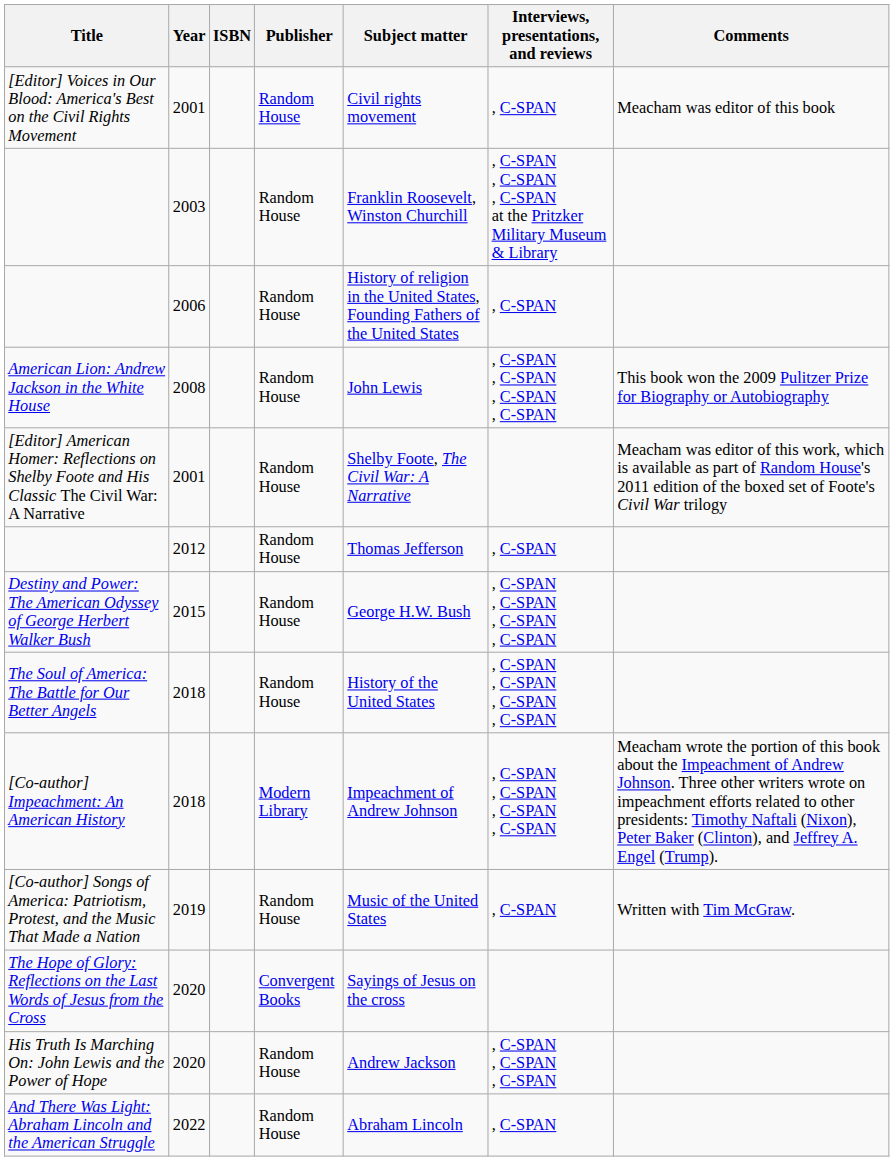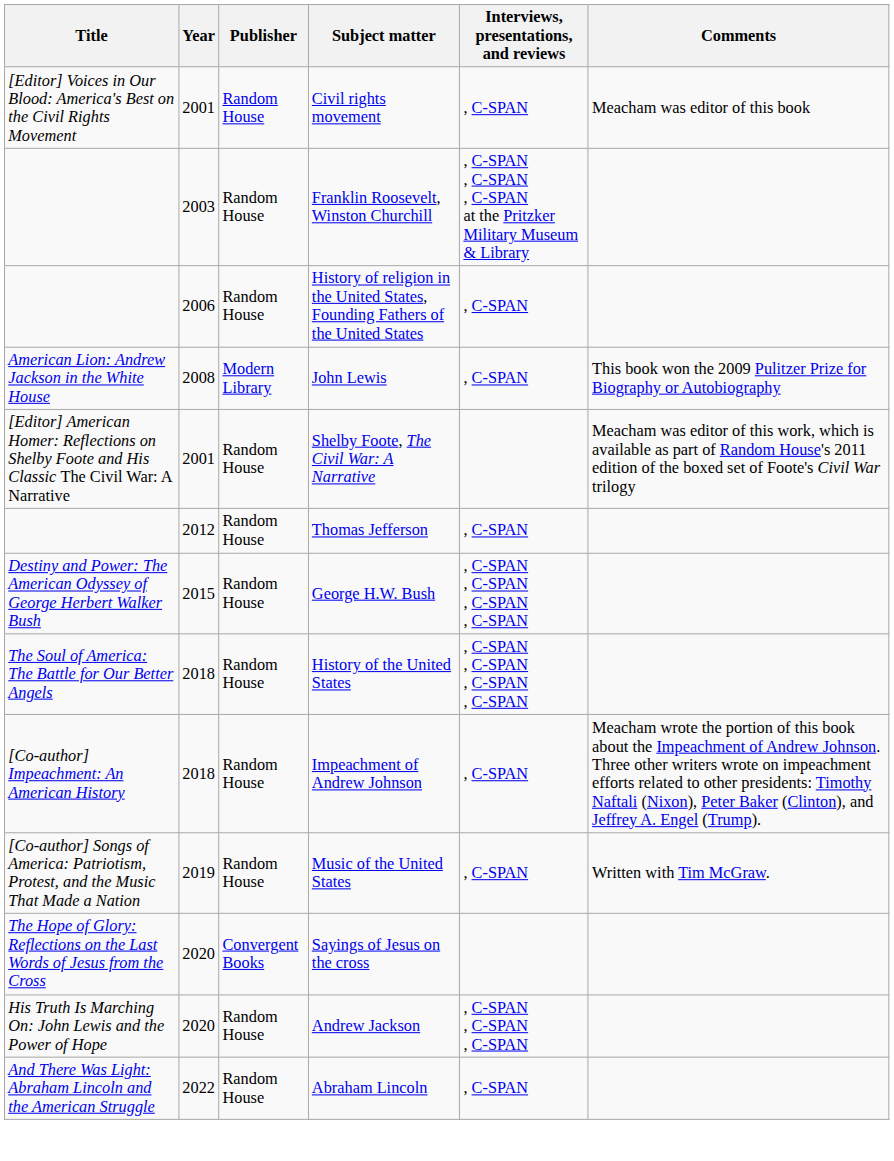 <table class="wikitable" border=1 cellspacing=0 cellpadding=5>
 <tr>
 <th>Title</th>
 <th>Year</th>
-<th>ISBN</th>
 <th>Publisher</th>
 <th>Subject matter</th>
 <th>Interviews, presentations, and reviews</th>
 <th>Comments</th>
 </tr>
 <tr>
 <td><em>[Editor] Voices in Our Blood: America's Best on the Civil Rights Movement</em></td>
 <td>2001</td>
-<td></td>
 <td><a href='#'>Random House</a></td>
 <td><a href='#'>Civil rights movement</a></td>
 <td>, <a href='#'>C-SPAN</a></td>
 <td>Meacham was editor of this book</td>
 </tr>
 <tr>
 <td><em></em></td>
 <td>2003</td>
-<td></td>
 <td>Random House</td>
 <td><a href='#'>Franklin Roosevelt</a>, <a href='#'>Winston Churchill</a></td>
 <td>, <a href='#'>C-SPAN</a><br>, <a href='#'>C-SPAN</a><br>, <a href='#'>C-SPAN</a><br> at the <a href='#'>Pritzker Military Museum & Library</a></td>
 <td></td>
 </tr>
 <tr>
 <td><em></em></td>
 <td>2006</td>
-<td></td>
 <td>Random House</td>
 <td><a href='#'>History of religion in the United States</a>, <a href='#'>Founding Fathers of the United States</a></td>
 <td>, <a href='#'>C-SPAN</a></td>
 <td></td>
 </tr>
 <tr>
 <td><em><a href='#'>American Lion: Andrew Jackson in the White House</a></em></td>
 <td>2008</td>
-<td></td>
-<td>Random House</td>
+<td><a href='#'>Modern Library</a></td>
 <td><a href='#'>John Lewis</a></td>
-<td>, <a href='#'>C-SPAN</a><br>, <a href='#'>C-SPAN</a><br>, <a href='#'>C-SPAN</a><br>, <a href='#'>C-SPAN</a></td>
+<td>, <a href='#'>C-SPAN</a></td>
 <td>This book won the 2009 <a href='#'>Pulitzer Prize for Biography or Autobiography</a></td>
 </tr>
 <tr>
 <td><em>[Editor] American Homer: Reflections on Shelby Foote and His Classic </em>The Civil War: A Narrative<em> </em></td>
 <td>2001</td>
-<td></td>
 <td>Random House</td>
 <td><a href='#'>Shelby Foote</a>, <em><a href='#'>The Civil War: A Narrative</a></em></td>
 <td></td>
 <td>Meacham was editor of this work, which is available as part of <a href='#'>Random House</a>'s 2011 edition of the boxed set of Foote's <em>Civil War</em> trilogy</td>
 </tr>
 <tr>
 <td><em></em></td>
 <td>2012</td>
-<td></td>
 <td>Random House</td>
 <td><a href='#'>Thomas Jefferson</a></td>
 <td>, <a href='#'>C-SPAN</a></td>
 <td></td>
 </tr>
 <tr>
 <td><em><a href='#'>Destiny and Power: The American Odyssey of George Herbert Walker Bush</a></em></td>
 <td>2015</td>
-<td></td>
 <td>Random House</td>
 <td><a href='#'>George H.W. Bush</a></td>
 <td>, <a href='#'>C-SPAN</a><br>, <a href='#'>C-SPAN</a><br>, <a href='#'>C-SPAN</a><br>, <a href='#'>C-SPAN</a></td>
 <td></td>
 </tr>
 <tr>
 <td><em><a href='#'>The Soul of America: The Battle for Our Better Angels</a></em></td>
 <td>2018</td>
-<td></td>
 <td>Random House</td>
 <td><a href='#'>History of the United States</a></td>
 <td>, <a href='#'>C-SPAN</a><br>, <a href='#'>C-SPAN</a><br>, <a href='#'>C-SPAN</a><br>, <a href='#'>C-SPAN</a></td>
 <td></td>
 </tr>
 <tr>
 <td><em>[Co-author] <a href='#'>Impeachment: An American History</a></em></td>
 <td>2018</td>
-<td></td>
-<td><a href='#'>Modern Library</a></td>
+<td>Random House</td>
 <td><a href='#'>Impeachment of Andrew Johnson</a></td>
-<td>, <a href='#'>C-SPAN</a><br>, <a href='#'>C-SPAN</a><br>, <a href='#'>C-SPAN</a><br>, <a href='#'>C-SPAN</a></td>
+<td>, <a href='#'>C-SPAN</a></td>
 <td>Meacham wrote the portion of this book about the <a href='#'>Impeachment of Andrew Johnson</a>. Three other writers wrote on impeachment efforts related to other presidents: <a href='#'>Timothy Naftali</a> (<a href='#'>Nixon</a>), <a href='#'>Peter Baker</a> (<a href='#'>Clinton</a>), and <a href='#'>Jeffrey A. Engel</a> (<a href='#'>Trump</a>).</td>
 </tr>
 <tr>
 <td><em>[Co-author] Songs of America: Patriotism, Protest, and the Music That Made a Nation</em></td>
 <td>2019</td>
-<td></td>
 <td>Random House</td>
 <td><a href='#'>Music of the United States</a></td>
 <td>, <a href='#'>C-SPAN</a></td>
 <td>Written with <a href='#'>Tim McGraw</a>.</td>
 </tr>
 <tr>
 <td><em><a href='#'>The Hope of Glory: Reflections on the Last Words of Jesus from the Cross</a></em></td>
 <td>2020</td>
-<td></td>
 <td><a href='#'>Convergent Books</a></td>
 <td><a href='#'>Sayings of Jesus on the cross</a></td>
 <td></td>
 <td></td>
 </tr>
 <tr>
 <td><em>His Truth Is Marching On: John Lewis and the Power of Hope</em></td>
 <td>2020</td>
-<td></td>
 <td>Random House</td>
 <td><a href='#'>Andrew Jackson</a></td>
 <td>, <a href='#'>C-SPAN</a><br>, <a href='#'>C-SPAN</a><br>, <a href='#'>C-SPAN</a></td>
 <td></td>
 </tr>
 <tr>
 <td><em><a href='#'>And There Was Light: Abraham Lincoln and the American Struggle</a></em></td>
 <td>2022</td>
-<td></td>
 <td>Random House</td>
 <td><a href='#'>Abraham Lincoln</a></td>
 <td>, <a href='#'>C-SPAN</a></td>
 <td></td>
 </tr>
 </table>
